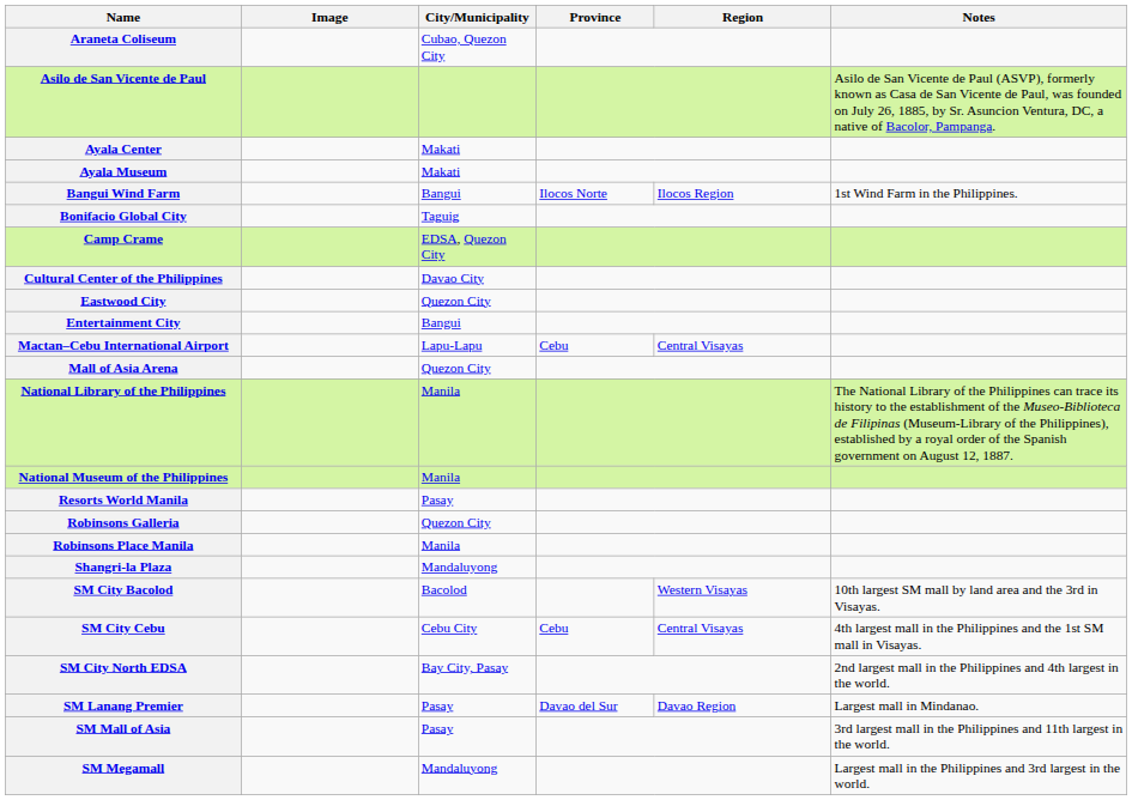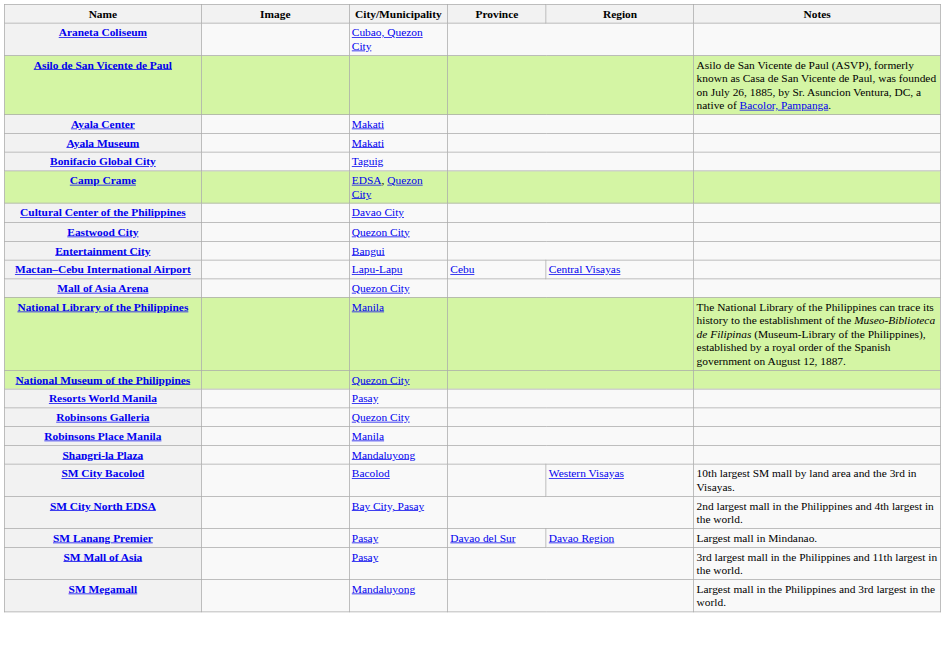 <table class="wikitable plainrowheaders" style="font-size:95%;">
 <tr style="vertical-align:top;">
 <th scope="col" width="20%">Name</th>
 <th scope="col" width="15%">Image</th>
 <th scope="col" width="10%">City/Municipality</th>
 <th scope="col" width="10%">Province</th>
 <th scope="col" width="15%">Region</th>
 <th scope="col" width="25%">Notes</th>
 </tr>
 <tr style="vertical-align:top;">
 <th scope="row"><a href='#'>Araneta Coliseum</a></th>
 <td style="text-align:center;"></td>
 <td><a href='#'>Cubao, Quezon City</a></td>
 <td colspan=2></td>
 <td></td>
 </tr>
 <tr style="vertical-align:top;background-color:#D4F5A4;">
 <th scope="row" style="background-color:#D4F5A4;"><a href='#'>Asilo de San Vicente de Paul</a></th>
 <td style="text-align:center;"></td>
 <td></td>
 <td colspan=2></td>
 <td>Asilo de San Vicente de Paul (ASVP), formerly known as Casa de San Vicente de Paul, was founded on July 26, 1885, by Sr. Asuncion Ventura, DC, a native of <a href='#'>Bacolor, Pampanga</a>.</td>
 </tr>
 <tr style="vertical-align:top;">
 <th scope="row"><a href='#'>Ayala Center</a></th>
 <td style="text-align:center;"></td>
 <td><a href='#'>Makati</a></td>
 <td colspan=2></td>
 <td></td>
 </tr>
 <tr style="vertical-align:top;">
 <th scope="row"><a href='#'>Ayala Museum</a></th>
 <td style="text-align:center;"></td>
 <td><a href='#'>Makati</a></td>
 <td colspan=2></td>
 <td></td>
-</tr>
-<tr style="vertical-align:top;">
-<th scope="row"><a href='#'>Bangui Wind Farm</a></th>
-<td style="text-align:center;"></td>
-<td><a href='#'>Bangui</a></td>
-<td><a href='#'>Ilocos Norte</a></td>
-<td><a href='#'>Ilocos Region</a></td>
-<td>1st Wind Farm in the Philippines.</td>
 </tr>
 <tr style="vertical-align:top;">
 <th scope="row"><a href='#'>Bonifacio Global City</a></th>
 <td style="text-align:center;"></td>
 <td><a href='#'>Taguig</a></td>
 <td colspan=2></td>
 <td></td>
 </tr>
 <tr style="vertical-align:top;background-color:#D4F5A4;">
 <th scope="row" style="background-color:#D4F5A4;"><a href='#'>Camp Crame</a></th>
 <td style="text-align:center;"></td>
 <td><a href='#'>EDSA</a>, <a href='#'>Quezon City</a></td>
 <td colspan=2></td>
 <td></td>
 </tr>
 <tr style="vertical-align:top;">
 <th scope="row"><a href='#'>Cultural Center of the Philippines</a></th>
 <td style="text-align:center;"></td>
 <td><a href='#'>Davao City</a></td>
 <td colspan=2></td>
 <td></td>
 </tr>
 <tr style="vertical-align:top;">
 <th scope="row"><a href='#'>Eastwood City</a></th>
 <td style="text-align:center;"></td>
 <td><a href='#'>Quezon City</a></td>
 <td colspan=2></td>
 <td></td>
 </tr>
 <tr style="vertical-align:top;">
 <th scope="row"><a href='#'>Entertainment City</a></th>
 <td style="text-align:center;"></td>
 <td><a href='#'>Bangui</a></td>
 <td colspan=2></td>
 <td></td>
 </tr>
 <tr style="vertical-align:top;">
 <th scope="row"><a href='#'>Mactan–Cebu International Airport</a></th>
 <td style="text-align:center;"></td>
 <td><a href='#'>Lapu-Lapu</a></td>
 <td><a href='#'>Cebu</a></td>
 <td><a href='#'>Central Visayas</a></td>
 <td></td>
 </tr>
 <tr style="vertical-align:top;">
 <th scope="row"><a href='#'>Mall of Asia Arena</a></th>
 <td style="text-align:center;"></td>
 <td><a href='#'>Quezon City</a></td>
 <td colspan=2></td>
 <td></td>
 </tr>
 <tr style="vertical-align:top;background-color:#D4F5A4;">
 <th scope="row" style="background-color:#D4F5A4;"><a href='#'>National Library of the Philippines</a></th>
 <td style="text-align:center;"></td>
 <td><a href='#'>Manila</a></td>
 <td colspan=2></td>
 <td>The National Library of the Philippines can trace its history to the establishment of the <em>Museo-Biblioteca de Filipinas</em> (Museum-Library of the Philippines), established by a royal order of the Spanish government on August 12, 1887.</td>
 </tr>
 <tr style="vertical-align:top;background-color:#D4F5A4;">
 <th scope="row" style="background-color:#D4F5A4;"><a href='#'>National Museum of the Philippines</a></th>
 <td style="text-align:center;"></td>
-<td><a href='#'>Manila</a></td>
+<td><a href='#'>Quezon City</a></td>
 <td colspan=2></td>
 <td></td>
 </tr>
 <tr style="vertical-align:top;">
 <th scope="row"><a href='#'>Resorts World Manila</a></th>
 <td style="text-align:center;"></td>
 <td><a href='#'>Pasay</a></td>
 <td colspan=2></td>
 <td></td>
 </tr>
 <tr style="vertical-align:top;">
 <th scope="row"><a href='#'>Robinsons Galleria</a></th>
 <td style="text-align:center;"></td>
 <td><a href='#'>Quezon City</a></td>
 <td colspan=2></td>
 <td></td>
 </tr>
 <tr style="vertical-align:top;">
 <th scope="row"><a href='#'>Robinsons Place Manila</a></th>
 <td style="text-align:center;"></td>
 <td><a href='#'>Manila</a></td>
 <td colspan=2></td>
 <td></td>
 </tr>
 <tr style="vertical-align:top;">
 <th scope="row"><a href='#'>Shangri-la Plaza</a></th>
 <td style="text-align:center;"></td>
 <td><a href='#'>Mandaluyong</a></td>
 <td colspan=2></td>
 <td></td>
 </tr>
 <tr style="vertical-align:top;">
 <th scope="row"><a href='#'>SM City Bacolod</a></th>
 <td style="text-align:center;"></td>
 <td><a href='#'>Bacolod</a></td>
 <td></td>
 <td><a href='#'>Western Visayas</a></td>
 <td>10th largest SM mall by land area and the 3rd in Visayas.</td>
 </tr>
 <tr style="vertical-align:top;">
-<th scope="row"><a href='#'>SM City Cebu</a></th>
-<td style="text-align:center;"></td>
-<td><a href='#'>Cebu City</a></td>
-<td><a href='#'>Cebu</a></td>
-<td><a href='#'>Central Visayas</a></td>
-<td>4th largest mall in the Philippines and the 1st SM mall in Visayas.</td>
-</tr>
-<tr style="vertical-align:top;">
 <th scope="row"><a href='#'>SM City North EDSA</a></th>
 <td style="text-align:center;"></td>
 <td><a href='#'>Bay City, Pasay</a></td>
 <td colspan=2></td>
 <td>2nd largest mall in the Philippines and 4th largest in the world.</td>
 </tr>
 <tr style="vertical-align:top;">
 <th scope="row"><a href='#'>SM Lanang Premier</a></th>
 <td style="text-align:center;"></td>
 <td><a href='#'>Pasay</a></td>
 <td><a href='#'>Davao del Sur</a></td>
 <td><a href='#'>Davao Region</a></td>
 <td>Largest mall in Mindanao.</td>
 </tr>
 <tr style="vertical-align:top;">
 <th scope="row"><a href='#'>SM Mall of Asia</a></th>
 <td style="text-align:center;"></td>
 <td><a href='#'>Pasay</a></td>
 <td colspan=2></td>
 <td>3rd largest mall in the Philippines and 11th largest in the world.</td>
 </tr>
 <tr style="vertical-align:top;">
 <th scope="row"><a href='#'>SM Megamall</a></th>
 <td style="text-align:center;"></td>
 <td><a href='#'>Mandaluyong</a></td>
 <td colspan=2></td>
 <td>Largest mall in the Philippines and 3rd largest in the world.</td>
 </tr>
 </table>
